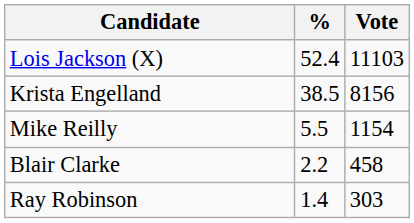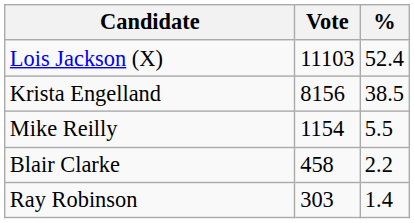 <table class="wikitable">
 <tr>
 <th bgcolor="#DDDDFF" width="200px">Candidate</th>
+<th bgcolor="#DDDDFF">Vote</th>
 <th bgcolor="#DDDDFF">%</th>
-<th bgcolor="#DDDDFF">Vote</th>
 </tr>
 <tr>
 <td><a href='#'>Lois Jackson</a> (X)</td>
+<td>11103</td>
 <td>52.4</td>
-<td>11103</td>
 </tr>
 <tr>
 <td>Krista Engelland</td>
+<td>8156</td>
 <td>38.5</td>
-<td>8156</td>
 </tr>
 <tr>
 <td>Mike Reilly</td>
+<td>1154</td>
 <td>5.5</td>
-<td>1154</td>
 </tr>
 <tr>
 <td>Blair Clarke</td>
+<td>458</td>
 <td>2.2</td>
-<td>458</td>
 </tr>
 <tr>
 <td>Ray Robinson</td>
+<td>303</td>
 <td>1.4</td>
-<td>303</td>
 </tr>
 </table>
